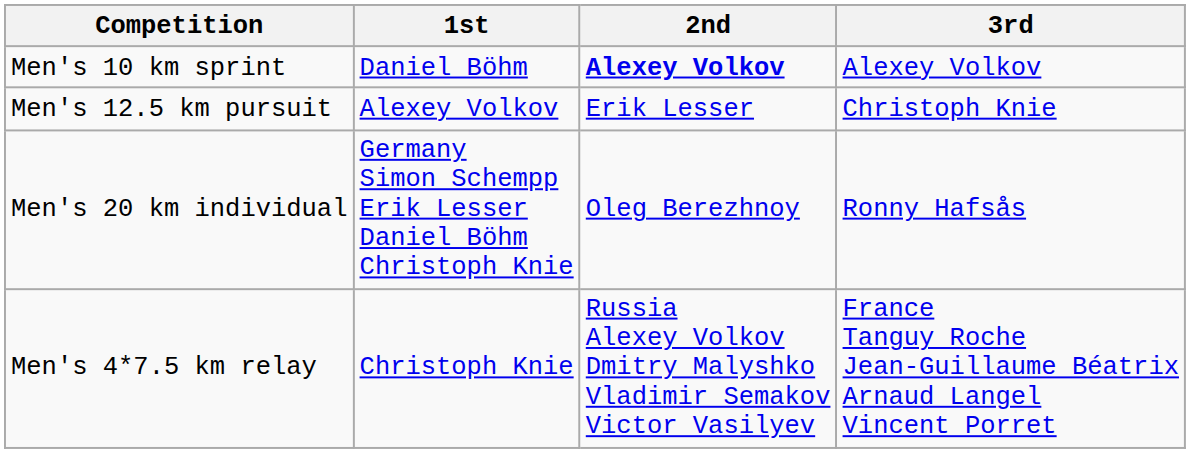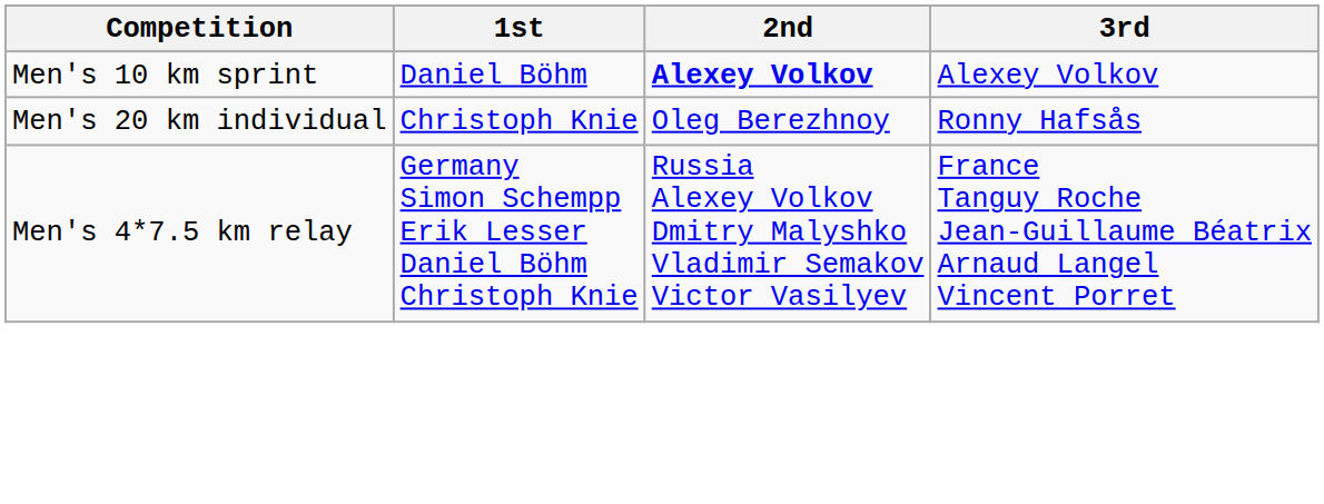 <table class="wikitable">
 <tr>
 <th>Competition</th>
 <th>1st</th>
 <th>2nd</th>
 <th>3rd</th>
 </tr>
 <tr>
 <td>Men's 10 km sprint</td>
 <td> <a href='#'>Daniel Böhm</a></td>
 <td><strong> <a href='#'>Alexey Volkov</a></strong></td>
 <td> <a href='#'>Alexey Volkov</a></td>
 </tr>
 <tr>
-<td>Men's 12.5 km pursuit</td>
-<td> <a href='#'>Alexey Volkov</a></td>
-<td> <a href='#'>Erik Lesser</a></td>
+<td>Men's 20 km individual</td>
 <td> <a href='#'>Christoph Knie</a></td>
-</tr>
-<tr>
-<td>Men's 20 km individual</td>
-<td> <a href='#'>Germany</a><br><a href='#'>Simon Schempp</a><br><a href='#'>Erik Lesser</a><br><a href='#'>Daniel Böhm</a><br><a href='#'>Christoph Knie</a></td>
 <td> <a href='#'>Oleg Berezhnoy</a></td>
 <td> <a href='#'>Ronny Hafsås</a></td>
 </tr>
 <tr>
 <td>Men's 4*7.5 km relay</td>
-<td> <a href='#'>Christoph Knie</a></td>
+<td> <a href='#'>Germany</a><br><a href='#'>Simon Schempp</a><br><a href='#'>Erik Lesser</a><br><a href='#'>Daniel Böhm</a><br><a href='#'>Christoph Knie</a></td>
 <td> <a href='#'>Russia</a><br><a href='#'>Alexey Volkov</a><br><a href='#'>Dmitry Malyshko</a><br><a href='#'>Vladimir Semakov</a><br><a href='#'>Victor Vasilyev</a></td>
 <td> <a href='#'>France</a><br><a href='#'>Tanguy Roche</a><br><a href='#'>Jean-Guillaume Béatrix</a><br><a href='#'>Arnaud Langel</a><br><a href='#'>Vincent Porret</a></td>
 </tr>
 </table>
